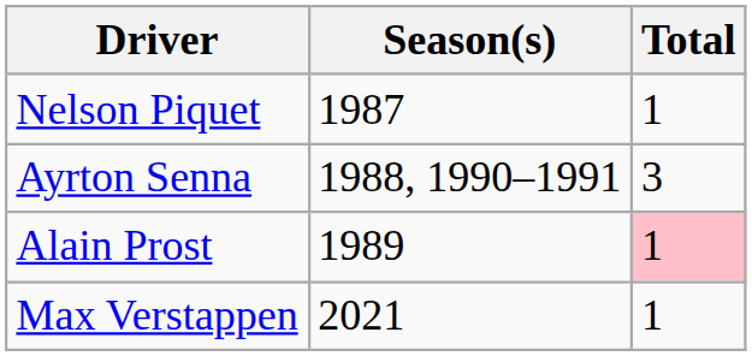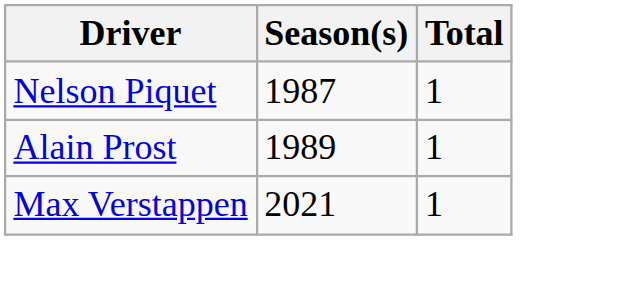 <table class="wikitable">
 <tr>
 <th>Driver</th>
 <th>Season(s)</th>
 <th>Total</th>
 </tr>
 <tr>
 <td> <a href='#'>Nelson Piquet</a></td>
 <td>1987</td>
 <td>1</td>
 </tr>
 <tr>
-<td> <a href='#'>Ayrton Senna</a></td>
-<td>1988, 1990–1991</td>
-<td>3</td>
-</tr>
-<tr>
 <td> <a href='#'>Alain Prost</a></td>
 <td>1989</td>
-<td style="background: pink;">1</td>
+<td>1</td>
 </tr>
 <tr>
 <td> <a href='#'>Max Verstappen</a></td>
 <td>2021</td>
 <td>1</td>
 </tr>
 </table>
